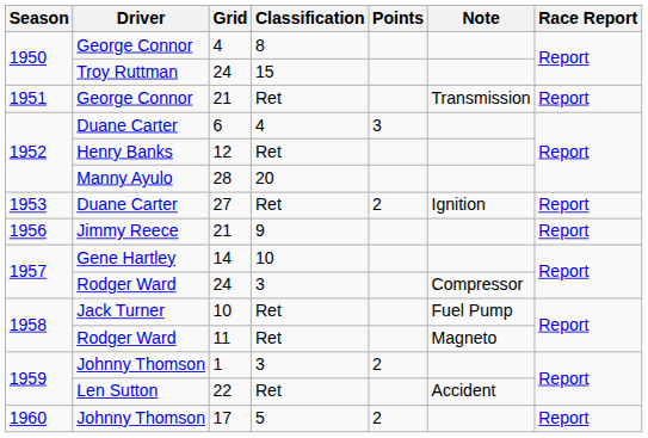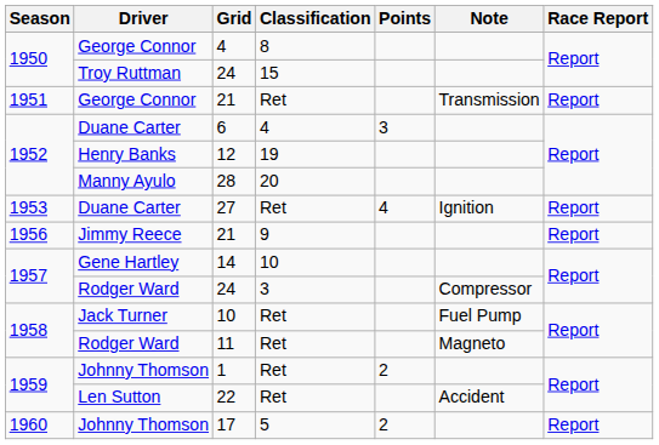 <table class="wikitable">
 <tr>
 <th>Season</th>
 <th>Driver</th>
 <th>Grid</th>
 <th>Classification</th>
 <th>Points</th>
 <th>Note</th>
 <th>Race Report</th>
 </tr>
 <tr>
 <td rowspan=2><a href='#'>1950</a></td>
 <td><a href='#'>George Connor</a></td>
 <td>4</td>
 <td>8</td>
 <td> </td>
 <td> </td>
 <td rowspan=2><a href='#'>Report</a></td>
 </tr>
 <tr>
 <td><a href='#'>Troy Ruttman</a></td>
 <td>24</td>
 <td>15</td>
 <td> </td>
 <td> </td>
 </tr>
 <tr>
 <td><a href='#'>1951</a></td>
 <td><a href='#'>George Connor</a></td>
 <td>21</td>
 <td>Ret</td>
 <td> </td>
 <td>Transmission</td>
 <td><a href='#'>Report</a></td>
 </tr>
 <tr>
 <td rowspan=3><a href='#'>1952</a></td>
 <td><a href='#'>Duane Carter</a></td>
 <td>6</td>
 <td>4</td>
 <td>3</td>
 <td> </td>
 <td rowspan=3><a href='#'>Report</a></td>
 </tr>
 <tr>
 <td><a href='#'>Henry Banks</a></td>
 <td>12</td>
-<td>Ret</td>
+<td>19</td>
 <td> </td>
 <td> </td>
 </tr>
 <tr>
 <td><a href='#'>Manny Ayulo</a></td>
 <td>28</td>
 <td>20</td>
 <td> </td>
 <td> </td>
 </tr>
 <tr>
 <td><a href='#'>1953</a></td>
 <td><a href='#'>Duane Carter</a></td>
 <td>27</td>
 <td>Ret</td>
-<td>2</td>
+<td>4</td>
 <td>Ignition</td>
 <td><a href='#'>Report</a></td>
 </tr>
 <tr>
 <td><a href='#'>1956</a></td>
 <td><a href='#'>Jimmy Reece</a></td>
 <td>21</td>
 <td>9</td>
 <td> </td>
 <td> </td>
 <td><a href='#'>Report</a></td>
 </tr>
 <tr>
 <td rowspan=2><a href='#'>1957</a></td>
 <td><a href='#'>Gene Hartley</a></td>
 <td>14</td>
 <td>10</td>
 <td> </td>
 <td> </td>
 <td rowspan=2><a href='#'>Report</a></td>
 </tr>
 <tr>
 <td><a href='#'>Rodger Ward</a></td>
 <td>24</td>
 <td>3</td>
 <td> </td>
 <td>Compressor</td>
 </tr>
 <tr>
 <td rowspan=2><a href='#'>1958</a></td>
 <td><a href='#'>Jack Turner</a></td>
 <td>10</td>
 <td>Ret</td>
 <td> </td>
 <td>Fuel Pump</td>
 <td rowspan=2><a href='#'>Report</a></td>
 </tr>
 <tr>
 <td><a href='#'>Rodger Ward</a></td>
 <td>11</td>
 <td>Ret</td>
 <td> </td>
 <td>Magneto</td>
 </tr>
 <tr>
 <td rowspan=2><a href='#'>1959</a></td>
 <td><a href='#'>Johnny Thomson</a></td>
 <td>1</td>
-<td>3</td>
+<td>Ret</td>
 <td>2</td>
 <td> </td>
 <td rowspan=2><a href='#'>Report</a></td>
 </tr>
 <tr>
 <td><a href='#'>Len Sutton</a></td>
 <td>22</td>
 <td>Ret</td>
 <td> </td>
 <td>Accident</td>
 </tr>
 <tr>
 <td><a href='#'>1960</a></td>
 <td><a href='#'>Johnny Thomson</a></td>
 <td>17</td>
 <td>5</td>
 <td>2</td>
 <td> </td>
 <td><a href='#'>Report</a></td>
 </tr>
 </table>
